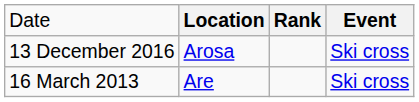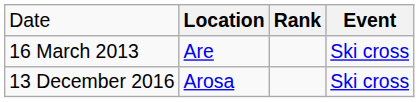 <table class="wikitable sortable" style="font-size:90%" style="text-align:center">
 <tr>
 <td>Date</td>
 <th>Location</th>
 <th>Rank</th>
 <th>Event</th>
 </tr>
 <tr>
+<td>16 March 2013</td>
+<td><a href='#'>Are</a></td>
+<td></td>
+<td><a href='#'>Ski cross</a></td>
+</tr>
+<tr>
 <td>13 December 2016</td>
 <td><a href='#'>Arosa</a></td>
 <td></td>
 <td><a href='#'>Ski cross</a></td>
 </tr>
-<tr>
-<td>16 March 2013</td>
-<td><a href='#'>Are</a></td>
-<td></td>
-<td><a href='#'>Ski cross</a></td>
-</tr>
 </table>
